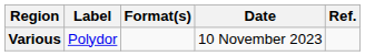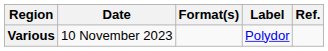 <table class="wikitable plainrowheaders">
 <tr>
 <th scope="col">Region</th>
+<th scope="col">Date</th>
+<th scope="col">Format(s)</th>
 <th scope="col">Label</th>
-<th scope="col">Format(s)</th>
-<th scope="col">Date</th>
 <th scope="col">Ref.</th>
 </tr>
 <tr>
 <th scope="row">Various</th>
+<td>10 November 2023</td>
+<td></td>
 <td><a href='#'>Polydor</a></td>
-<td></td>
-<td>10 November 2023</td>
 <td></td>
 </tr>
 </table>
